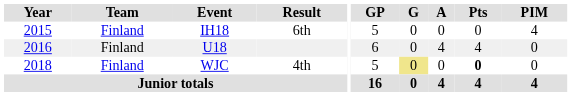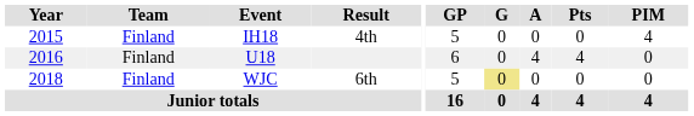 <table border="0" cellpadding="1" cellspacing="0" ID="Table3" style="text-align:center; width:40em">
 <tr ALIGN="center" bgcolor="#e0e0e0">
 <th>Year</th>
 <th>Team</th>
 <th>Event</th>
 <th>Result</th>
 <th rowspan="99" bgcolor="#ffffff"></th>
 <th>GP</th>
 <th>G</th>
 <th>A</th>
 <th>Pts</th>
 <th>PIM</th>
 </tr>
 <tr>
 <td><a href='#'>2015</a></td>
 <td><a href='#'>Finland</a></td>
 <td><a href='#'>IH18</a></td>
-<td>6th</td>
+<td>4th</td>
 <td>5</td>
 <td>0</td>
 <td>0</td>
 <td>0</td>
 <td>4</td>
 </tr>
 <tr bgcolor="#f0f0f0">
 <td><a href='#'>2016</a></td>
 <td>Finland</td>
 <td><a href='#'>U18</a></td>
 <td></td>
 <td>6</td>
 <td>0</td>
 <td>4</td>
 <td>4</td>
 <td>0</td>
 </tr>
 <tr>
 <td><a href='#'>2018</a></td>
 <td><a href='#'>Finland</a></td>
 <td><a href='#'>WJC</a></td>
-<td>4th</td>
+<td>6th</td>
 <td>5</td>
 <td style="background: khaki;">0</td>
 <td>0</td>
-<td><strong>0</strong></td>
+<td>0</td>
 <td>0</td>
 </tr>
 <tr ALIGN="center" bgcolor="#e0e0e0">
 <th colspan=4>Junior totals</th>
 <th>16</th>
 <th>0</th>
 <th>4</th>
 <th>4</th>
 <th>4</th>
 </tr>
 </table>
